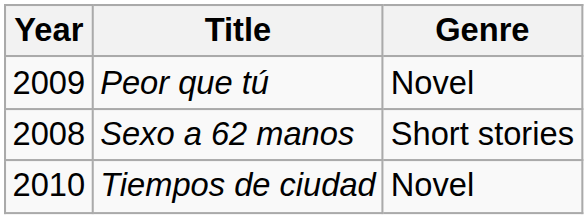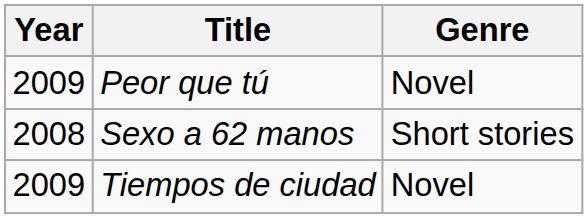 <table class="wikitable">
 <tr>
 <th>Year</th>
 <th>Title</th>
 <th>Genre</th>
 </tr>
 <tr>
 <td>2009</td>
 <td><em>Peor que tú</em></td>
 <td>Novel</td>
 </tr>
 <tr>
 <td>2008</td>
 <td><em>Sexo a 62 manos</em></td>
 <td>Short stories</td>
 </tr>
 <tr>
-<td>2010</td>
+<td>2009</td>
 <td><em>Tiempos de ciudad</em></td>
 <td>Novel</td>
 </tr>
 </table>
